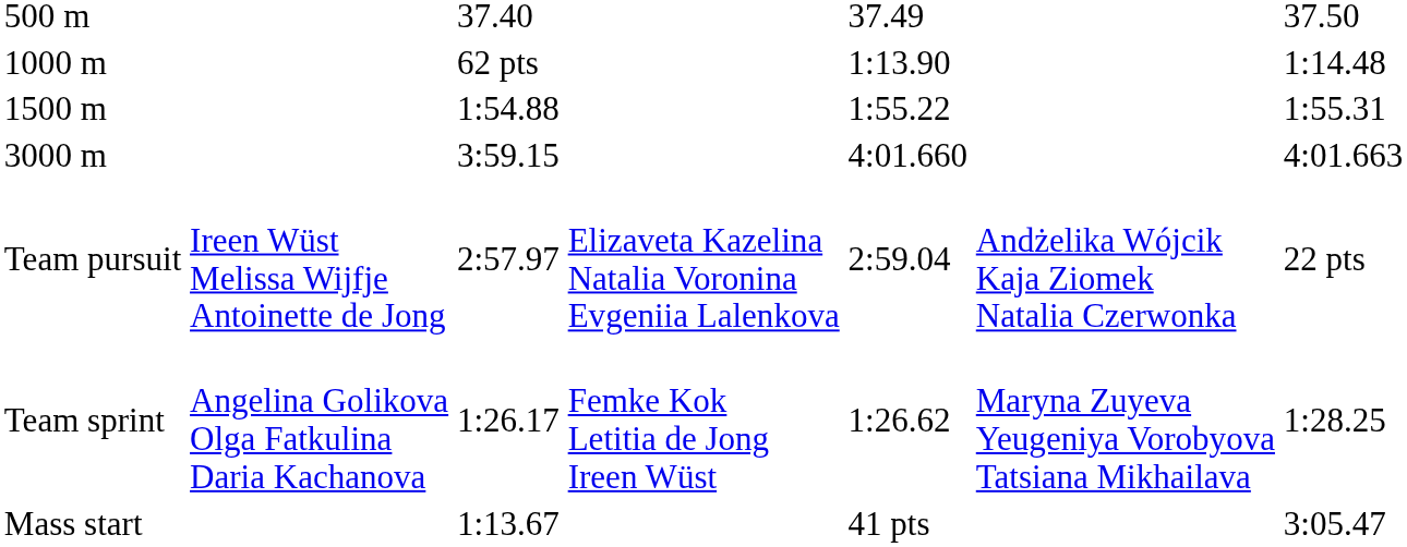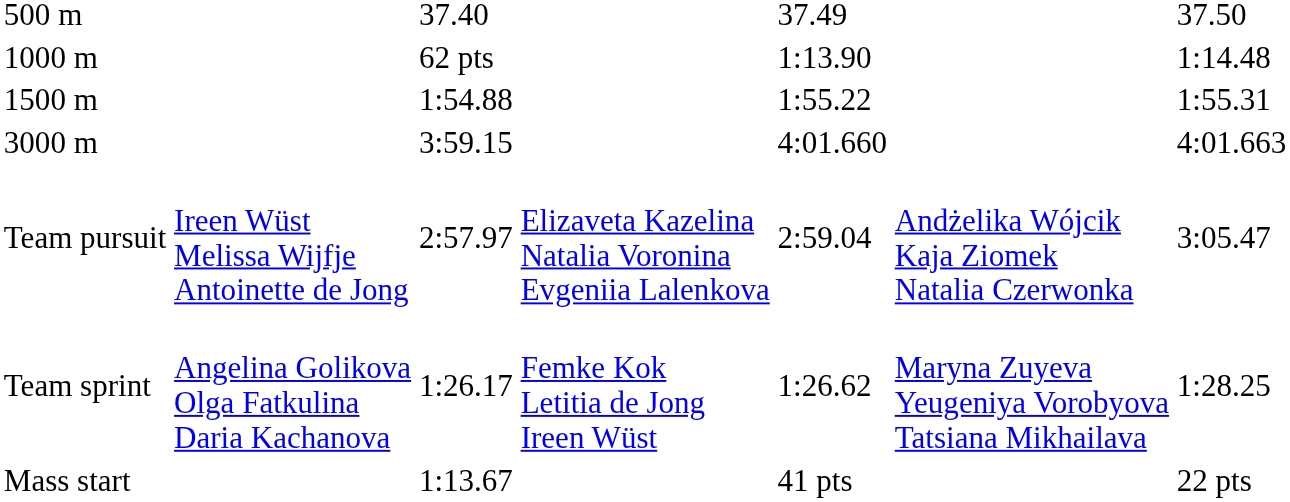 <table>
 <tr>
 <td>500 m<br></td>
 <td></td>
 <td>37.40</td>
 <td></td>
 <td>37.49</td>
 <td></td>
 <td>37.50</td>
 </tr>
 <tr>
 <td>1000 m<br></td>
 <td></td>
 <td>62 pts</td>
 <td></td>
 <td>1:13.90</td>
 <td></td>
 <td>1:14.48</td>
 </tr>
 <tr>
 <td>1500 m<br></td>
 <td></td>
 <td>1:54.88</td>
 <td></td>
 <td>1:55.22</td>
 <td></td>
 <td>1:55.31</td>
 </tr>
 <tr>
 <td>3000 m<br></td>
 <td></td>
 <td>3:59.15</td>
 <td></td>
 <td>4:01.660</td>
 <td></td>
 <td>4:01.663</td>
 </tr>
 <tr>
 <td>Team pursuit<br></td>
 <td><br><a href='#'>Ireen Wüst</a><br><a href='#'>Melissa Wijfje</a><br><a href='#'>Antoinette de Jong</a></td>
 <td>2:57.97</td>
 <td><br><a href='#'>Elizaveta Kazelina</a><br><a href='#'>Natalia Voronina</a><br><a href='#'>Evgeniia Lalenkova</a></td>
 <td>2:59.04</td>
 <td><br><a href='#'>Andżelika Wójcik</a><br><a href='#'>Kaja Ziomek</a><br><a href='#'>Natalia Czerwonka</a></td>
-<td>22 pts</td>
+<td>3:05.47</td>
 </tr>
 <tr>
 <td>Team sprint<br></td>
 <td><br><a href='#'>Angelina Golikova</a><br><a href='#'>Olga Fatkulina</a><br><a href='#'>Daria Kachanova</a></td>
 <td>1:26.17</td>
 <td><br><a href='#'>Femke Kok</a><br><a href='#'>Letitia de Jong</a><br><a href='#'>Ireen Wüst</a></td>
 <td>1:26.62</td>
 <td><br><a href='#'>Maryna Zuyeva</a><br><a href='#'>Yeugeniya Vorobyova</a><br><a href='#'>Tatsiana Mikhailava</a></td>
 <td>1:28.25</td>
 </tr>
 <tr>
 <td>Mass start<br></td>
 <td></td>
 <td>1:13.67</td>
 <td></td>
 <td>41 pts</td>
 <td></td>
-<td>3:05.47</td>
+<td>22 pts</td>
 </tr>
 </table>
